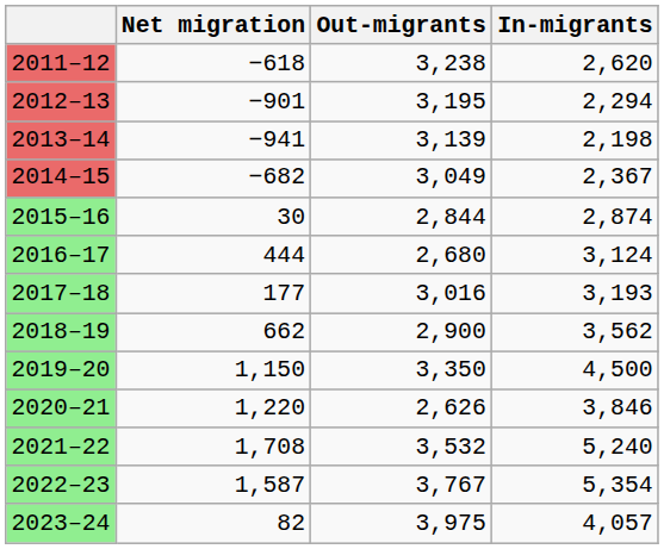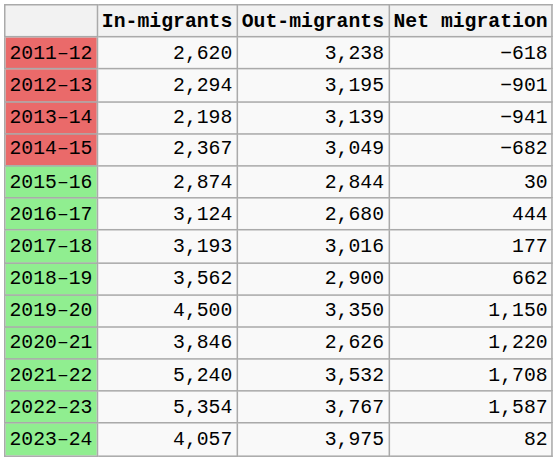 <table class="wikitable">
 <tr>
 <th></th>
+<th>In-migrants</th>
+<th>Out-migrants</th>
 <th>Net migration</th>
-<th>Out-migrants</th>
-<th>In-migrants</th>
 </tr>
 <tr align="right">
 <td style="background: #EA6A6A;">2011–12</td>
+<td> 2,620</td>
+<td> 3,238</td>
 <td> −618</td>
-<td> 3,238</td>
-<td> 2,620</td>
 </tr>
 <tr align="right">
 <td style="background: #EA6A6A;">2012–13</td>
+<td> 2,294</td>
+<td> 3,195</td>
 <td> −901</td>
-<td> 3,195</td>
-<td> 2,294</td>
 </tr>
 <tr align="right">
 <td style="background: #EA6A6A;">2013–14</td>
+<td> 2,198</td>
+<td> 3,139</td>
 <td> −941</td>
-<td> 3,139</td>
-<td> 2,198</td>
 </tr>
 <tr align="right">
 <td style="background: #EA6A6A;">2014–15</td>
+<td> 2,367</td>
+<td> 3,049</td>
 <td> −682</td>
-<td> 3,049</td>
-<td> 2,367</td>
 </tr>
 <tr align="right">
 <td style="background: #90EE90;">2015–16</td>
+<td> 2,874</td>
+<td> 2,844</td>
 <td> 30</td>
-<td> 2,844</td>
-<td> 2,874</td>
 </tr>
 <tr align="right">
 <td style="background: #90EE90;">2016–17</td>
+<td> 3,124</td>
+<td> 2,680</td>
 <td> 444</td>
-<td> 2,680</td>
-<td> 3,124</td>
 </tr>
 <tr align="right">
 <td style="background: #90EE90;">2017–18</td>
+<td> 3,193</td>
+<td> 3,016</td>
 <td> 177</td>
-<td> 3,016</td>
-<td> 3,193</td>
 </tr>
 <tr align="right">
 <td style="background: #90EE90;">2018–19</td>
+<td> 3,562</td>
+<td> 2,900</td>
 <td> 662</td>
-<td> 2,900</td>
-<td> 3,562</td>
 </tr>
 <tr align="right">
 <td style="background: #90EE90;">2019–20</td>
+<td> 4,500</td>
+<td> 3,350</td>
 <td> 1,150</td>
-<td> 3,350</td>
-<td> 4,500</td>
 </tr>
 <tr align="right">
 <td style="background: #90EE90;">2020–21</td>
+<td> 3,846</td>
+<td> 2,626</td>
 <td> 1,220</td>
-<td> 2,626</td>
-<td> 3,846</td>
 </tr>
 <tr align="right">
 <td style="background: #90EE90;">2021–22</td>
+<td> 5,240</td>
+<td> 3,532</td>
 <td> 1,708</td>
-<td> 3,532</td>
-<td> 5,240</td>
 </tr>
 <tr align="right">
 <td style="background: #90EE90;">2022–23</td>
+<td> 5,354</td>
+<td> 3,767</td>
 <td> 1,587</td>
-<td> 3,767</td>
-<td> 5,354</td>
 </tr>
 <tr align="right">
 <td style="background: #90EE90;">2023–24</td>
+<td> 4,057</td>
+<td> 3,975</td>
 <td> 82</td>
-<td> 3,975</td>
-<td> 4,057</td>
 </tr>
 </table>
